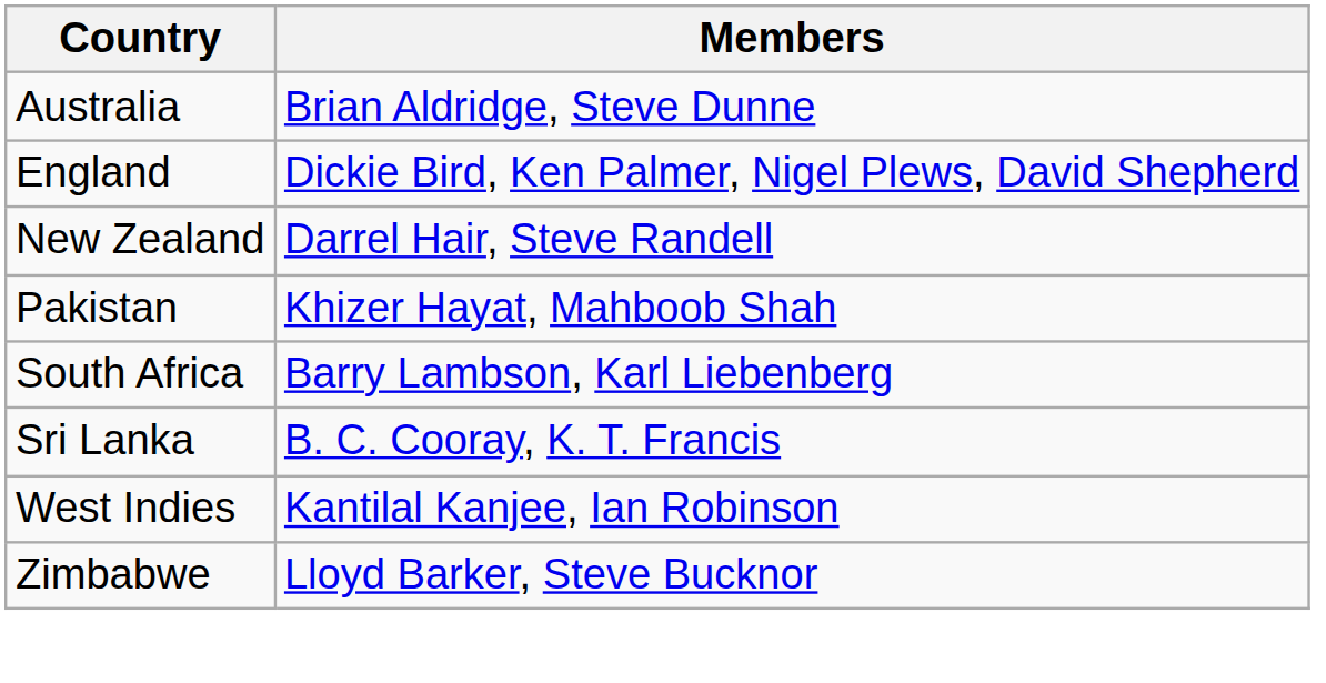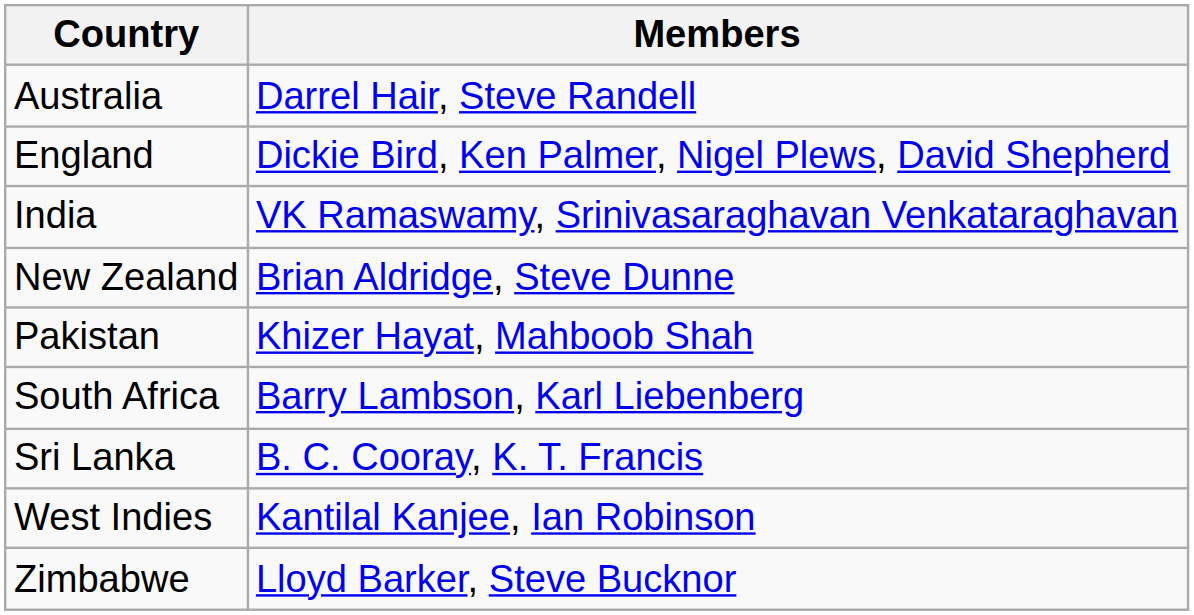 <table class="wikitable">
 <tr>
 <th>Country</th>
 <th>Members</th>
 </tr>
 <tr>
 <td> Australia</td>
-<td><a href='#'>Brian Aldridge</a>, <a href='#'>Steve Dunne</a></td>
+<td><a href='#'>Darrel Hair</a>, <a href='#'>Steve Randell</a></td>
 </tr>
 <tr>
 <td> England</td>
 <td><a href='#'>Dickie Bird</a>, <a href='#'>Ken Palmer</a>, <a href='#'>Nigel Plews</a>, <a href='#'>David Shepherd</a></td>
 </tr>
 <tr>
+<td> India</td>
+<td><a href='#'>VK Ramaswamy</a>, <a href='#'>Srinivasaraghavan Venkataraghavan</a></td>
+</tr>
+<tr>
 <td> New Zealand</td>
-<td><a href='#'>Darrel Hair</a>, <a href='#'>Steve Randell</a></td>
+<td><a href='#'>Brian Aldridge</a>, <a href='#'>Steve Dunne</a></td>
 </tr>
 <tr>
 <td> Pakistan</td>
 <td><a href='#'>Khizer Hayat</a>, <a href='#'>Mahboob Shah</a></td>
 </tr>
 <tr>
 <td> South Africa</td>
 <td><a href='#'>Barry Lambson</a>, <a href='#'>Karl Liebenberg</a></td>
 </tr>
 <tr>
 <td> Sri Lanka</td>
 <td><a href='#'>B. C. Cooray</a>, <a href='#'>K. T. Francis</a></td>
 </tr>
 <tr>
 <td> West Indies</td>
 <td><a href='#'>Kantilal Kanjee</a>, <a href='#'>Ian Robinson</a></td>
 </tr>
 <tr>
 <td> Zimbabwe</td>
 <td><a href='#'>Lloyd Barker</a>, <a href='#'>Steve Bucknor</a></td>
 </tr>
 </table>
